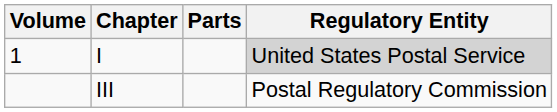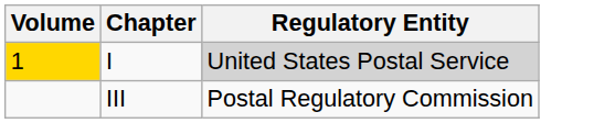 <table class="wikitable">
 <tr>
 <th>Volume</th>
 <th>Chapter</th>
-<th>Parts</th>
 <th>Regulatory Entity</th>
 </tr>
 <tr>
-<td>1</td>
+<td style="background: gold;">1</td>
 <td>I</td>
-<td></td>
 <td style="background: lightgrey;">United States Postal Service</td>
 </tr>
 <tr>
 <td></td>
 <td>III</td>
-<td></td>
 <td>Postal Regulatory Commission</td>
 </tr>
 </table>
